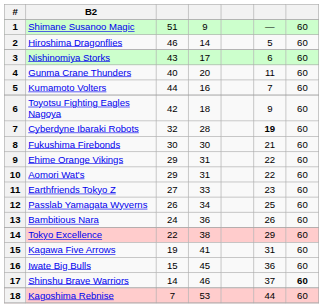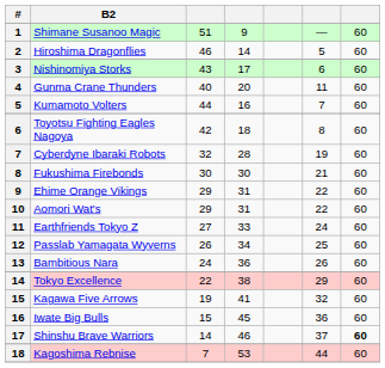 <table class="wikitable" width="500" style="font-size:95%; text-align:center">
 <tr>
 <th width="5%">#</th>
 <th width="30%">B2</th>
 <th width="7.5%"></th>
 <th width="7.5%"></th>
 <th width="7.5%"></th>
 <th width="7.5%"></th>
 <th width="7.5%"></th>
 </tr>
 <tr>
 </tr>
 <tr bgcolor=#ccffcc>
 <th>1</th>
 <td style="text-align:left;"><a href='#'>Shimane Susanoo Magic</a></td>
 <td>51</td>
 <td>9</td>
 <td></td>
 <td>—</td>
 <td>60</td>
 </tr>
 <tr>
 <th>2</th>
 <td style="text-align:left;"><a href='#'>Hiroshima Dragonflies</a></td>
 <td>46</td>
 <td>14</td>
 <td></td>
 <td>5</td>
 <td>60</td>
 </tr>
 <tr>
 </tr>
 <tr bgcolor=#ccffcc>
 <th>3</th>
 <td style="text-align:left;"><a href='#'>Nishinomiya Storks</a></td>
 <td>43</td>
 <td>17</td>
 <td></td>
 <td>6</td>
 <td>60</td>
 </tr>
 <tr>
 <th>4</th>
 <td style="text-align:left;"><a href='#'>Gunma Crane Thunders</a></td>
 <td>40</td>
 <td>20</td>
 <td></td>
 <td>11</td>
 <td>60</td>
 </tr>
 <tr>
 <th>5</th>
 <td style="text-align:left;"><a href='#'>Kumamoto Volters</a></td>
 <td>44</td>
 <td>16</td>
 <td></td>
 <td>7</td>
 <td>60</td>
 </tr>
 <tr>
 </tr>
 <tr>
 <th>6</th>
 <td style="text-align:left;"><a href='#'>Toyotsu Fighting Eagles Nagoya</a></td>
 <td>42</td>
 <td>18</td>
 <td></td>
-<td>9</td>
+<td>8</td>
 <td>60</td>
 </tr>
 <tr>
 <th>7</th>
 <td style="text-align:left;"><a href='#'>Cyberdyne Ibaraki Robots</a></td>
 <td>32</td>
 <td>28</td>
 <td></td>
-<td><strong>19</strong></td>
+<td>19</td>
 <td>60</td>
 </tr>
 <tr>
 <th>8</th>
 <td style="text-align:left;"><a href='#'>Fukushima Firebonds</a></td>
 <td>30</td>
 <td>30</td>
 <td></td>
 <td>21</td>
 <td>60</td>
 </tr>
 <tr>
 <th>9</th>
 <td style="text-align:left;"><a href='#'>Ehime Orange Vikings</a></td>
 <td>29</td>
 <td>31</td>
 <td></td>
 <td>22</td>
 <td>60</td>
 </tr>
 <tr>
 <th>10</th>
 <td style="text-align:left;"><a href='#'>Aomori Wat's</a></td>
 <td>29</td>
 <td>31</td>
 <td></td>
 <td>22</td>
 <td>60</td>
 </tr>
 <tr>
 <th>11</th>
 <td style="text-align:left;"><a href='#'>Earthfriends Tokyo Z</a></td>
 <td>27</td>
 <td>33</td>
 <td></td>
-<td>23</td>
+<td>24</td>
 <td>60</td>
 </tr>
 <tr>
 <th>12</th>
 <td style="text-align:left;"><a href='#'>Passlab Yamagata Wyverns</a></td>
 <td>26</td>
 <td>34</td>
 <td></td>
 <td>25</td>
 <td>60</td>
 </tr>
 <tr>
 <th>13</th>
 <td style="text-align:left;"><a href='#'>Bambitious Nara</a></td>
 <td>24</td>
 <td>36</td>
 <td></td>
 <td>26</td>
 <td>60</td>
 </tr>
 <tr>
 </tr>
 <tr bgcolor=#FFCCCC>
 <th>14</th>
 <td style="text-align:left;"><a href='#'>Tokyo Excellence</a></td>
 <td>22</td>
 <td>38</td>
 <td></td>
 <td>29</td>
 <td>60</td>
 </tr>
 <tr>
 <th>15</th>
 <td style="text-align:left;"><a href='#'>Kagawa Five Arrows</a></td>
 <td>19</td>
 <td>41</td>
 <td></td>
-<td>31</td>
+<td>32</td>
 <td>60</td>
 </tr>
 <tr>
 <th>16</th>
 <td style="text-align:left;"><a href='#'>Iwate Big Bulls</a></td>
 <td>15</td>
 <td>45</td>
 <td></td>
 <td>36</td>
 <td>60</td>
 </tr>
 <tr>
 <th>17</th>
 <td style="text-align:left;"><a href='#'>Shinshu Brave Warriors</a></td>
 <td>14</td>
 <td>46</td>
 <td></td>
 <td>37</td>
 <td><strong>60</strong></td>
 </tr>
 <tr>
 </tr>
 <tr bgcolor=#FFCCCC>
 <th>18</th>
 <td style="text-align:left;"><a href='#'>Kagoshima Rebnise</a></td>
 <td>7</td>
 <td>53</td>
 <td></td>
 <td>44</td>
 <td>60</td>
 </tr>
 <tr>
 </tr>
 </table>
